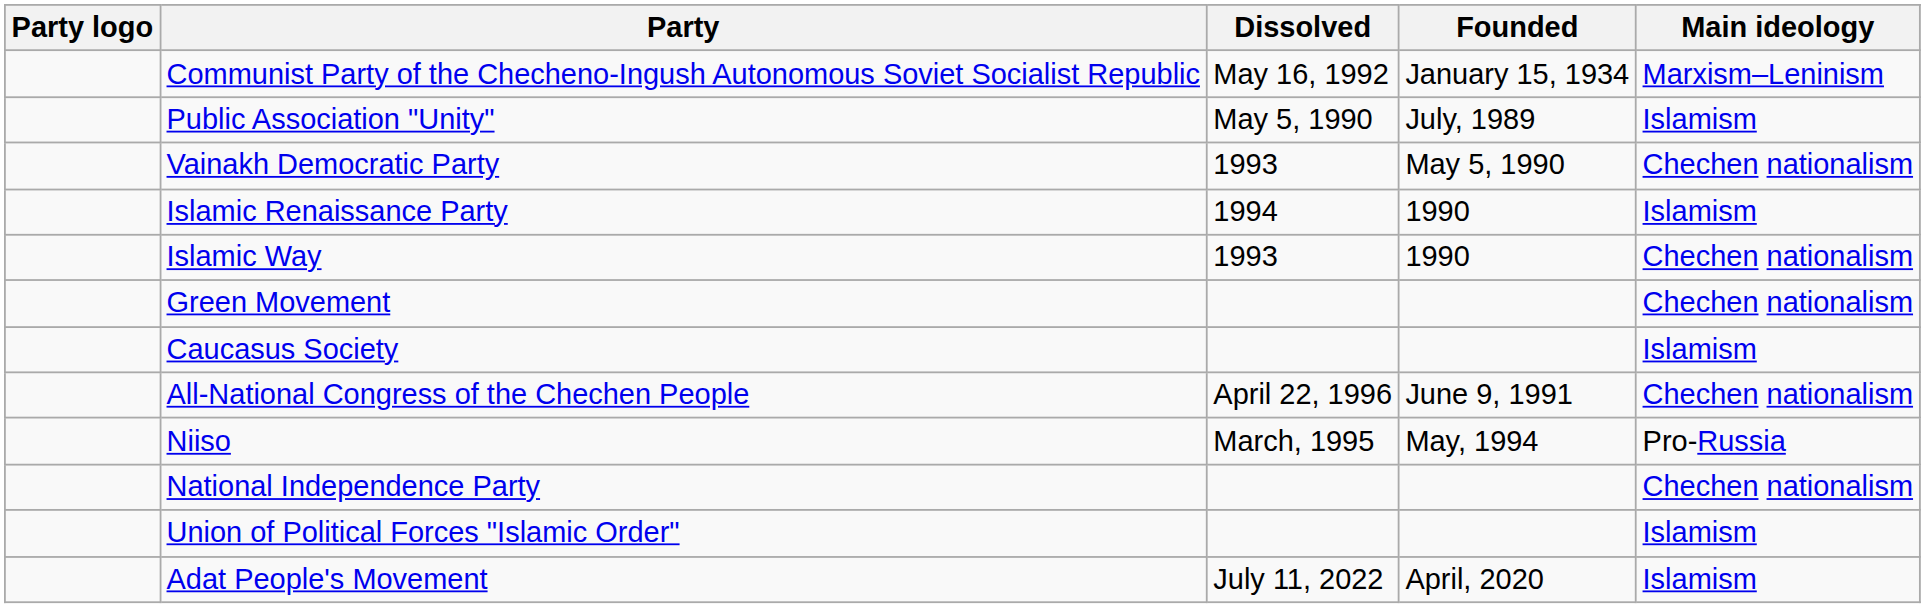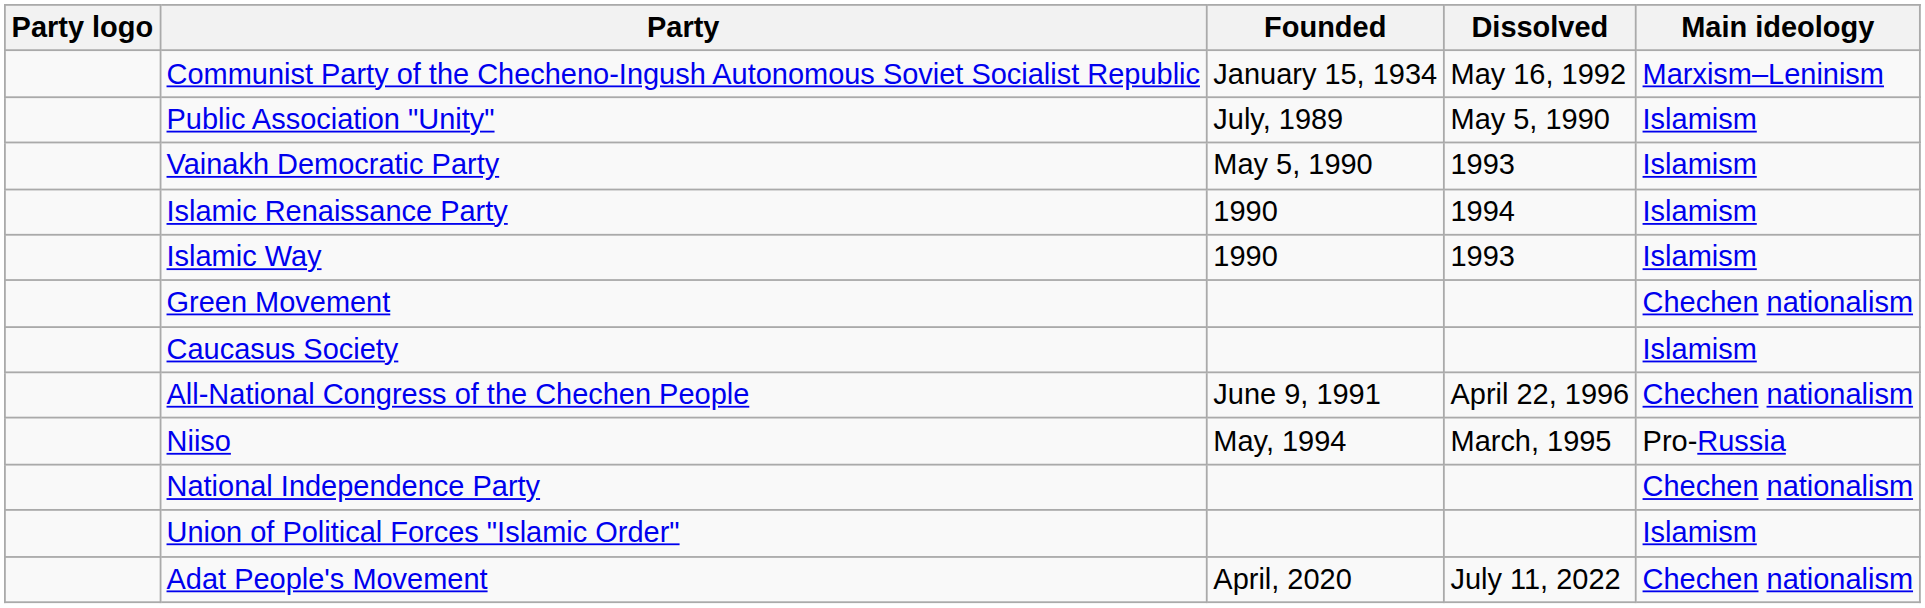 <table class="wikitable sortable">
 <tr>
 <th>Party logo</th>
 <th>Party</th>
+<th>Founded</th>
 <th>Dissolved</th>
-<th>Founded</th>
 <th>Main ideology</th>
 </tr>
 <tr>
 <td></td>
 <td><a href='#'>Communist Party of the Checheno-Ingush Autonomous Soviet Socialist Republic</a></td>
+<td>January 15, 1934</td>
 <td>May 16, 1992</td>
-<td>January 15, 1934</td>
 <td><a href='#'>Marxism–Leninism</a></td>
 </tr>
 <tr>
 <td></td>
 <td><a href='#'>Public Association "Unity"</a></td>
+<td>July, 1989</td>
 <td>May 5, 1990</td>
-<td>July, 1989</td>
 <td><a href='#'>Islamism</a></td>
 </tr>
 <tr>
 <td></td>
 <td><a href='#'>Vainakh Democratic Party</a></td>
+<td>May 5, 1990</td>
 <td>1993</td>
-<td>May 5, 1990</td>
-<td><a href='#'>Chechen</a> <a href='#'>nationalism</a></td>
+<td><a href='#'>Islamism</a></td>
 </tr>
 <tr>
 <td></td>
 <td><a href='#'>Islamic Renaissance Party</a></td>
+<td>1990</td>
 <td>1994</td>
-<td>1990</td>
 <td><a href='#'>Islamism</a></td>
 </tr>
 <tr>
 <td></td>
 <td><a href='#'>Islamic Way</a></td>
+<td>1990</td>
 <td>1993</td>
-<td>1990</td>
-<td><a href='#'>Chechen</a> <a href='#'>nationalism</a></td>
+<td><a href='#'>Islamism</a></td>
 </tr>
 <tr>
 <td></td>
 <td><a href='#'>Green Movement</a></td>
 <td></td>
 <td></td>
 <td><a href='#'>Chechen</a> <a href='#'>nationalism</a></td>
 </tr>
 <tr>
 <td></td>
 <td><a href='#'>Caucasus Society</a></td>
 <td></td>
 <td></td>
 <td><a href='#'>Islamism</a></td>
 </tr>
 <tr>
 <td></td>
 <td><a href='#'>All-National Congress of the Chechen People</a></td>
+<td>June 9, 1991</td>
 <td>April 22, 1996</td>
-<td>June 9, 1991</td>
 <td><a href='#'>Chechen</a> <a href='#'>nationalism</a></td>
 </tr>
 <tr>
 <td></td>
 <td><a href='#'>Niiso</a></td>
+<td>May, 1994</td>
 <td>March, 1995</td>
-<td>May, 1994</td>
 <td>Pro-<a href='#'>Russia</a></td>
 </tr>
 <tr>
 <td></td>
 <td><a href='#'>National Independence Party</a></td>
 <td></td>
 <td></td>
 <td><a href='#'>Chechen</a> <a href='#'>nationalism</a></td>
 </tr>
 <tr>
 <td></td>
 <td><a href='#'>Union of Political Forces "Islamic Order"</a></td>
 <td></td>
 <td></td>
 <td><a href='#'>Islamism</a></td>
 </tr>
 <tr>
 <td></td>
 <td><a href='#'>Adat People's Movement</a></td>
+<td>April, 2020</td>
 <td>July 11, 2022</td>
-<td>April, 2020</td>
-<td><a href='#'>Islamism</a></td>
+<td><a href='#'>Chechen</a> <a href='#'>nationalism</a></td>
 </tr>
 </table>
